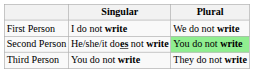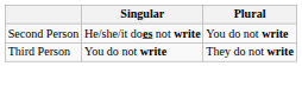 <table class="wikitable">
 <tr>
 <th></th>
 <th>Singular</th>
 <th>Plural</th>
 </tr>
 <tr>
-<td>First Person</td>
-<td>I do not <strong>write</strong></td>
-<td>We do not <strong>write</strong></td>
-</tr>
-<tr>
 <td>Second Person</td>
 <td>He/she/it do<strong><u>es</u></strong> not <strong>write</strong></td>
-<td style="background: lightgreen;">You do not <strong>write</strong></td>
+<td>You do not <strong>write</strong></td>
 </tr>
 <tr>
 <td>Third Person</td>
 <td>You do not <strong>write</strong></td>
 <td>They do not <strong>write</strong></td>
 </tr>
 </table>
